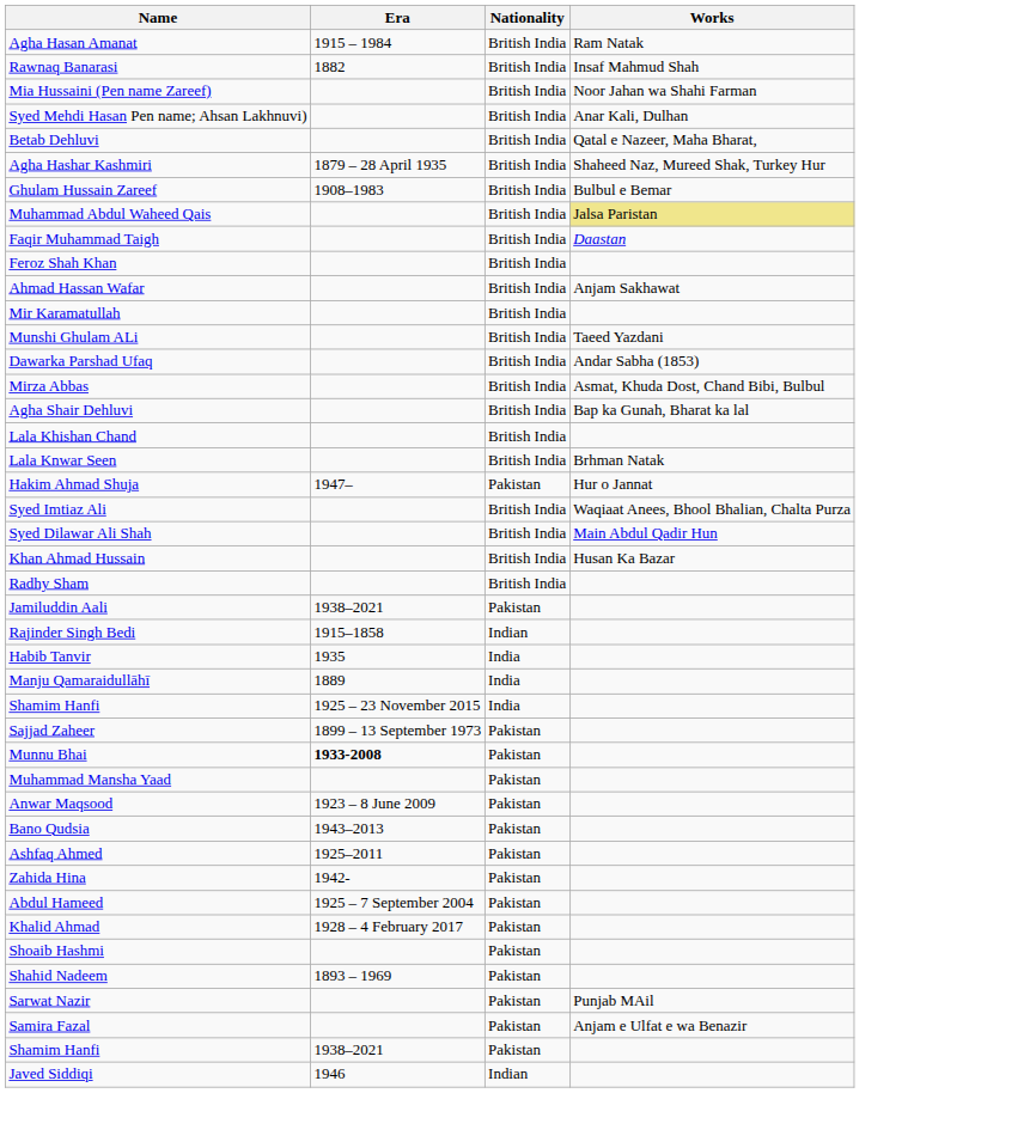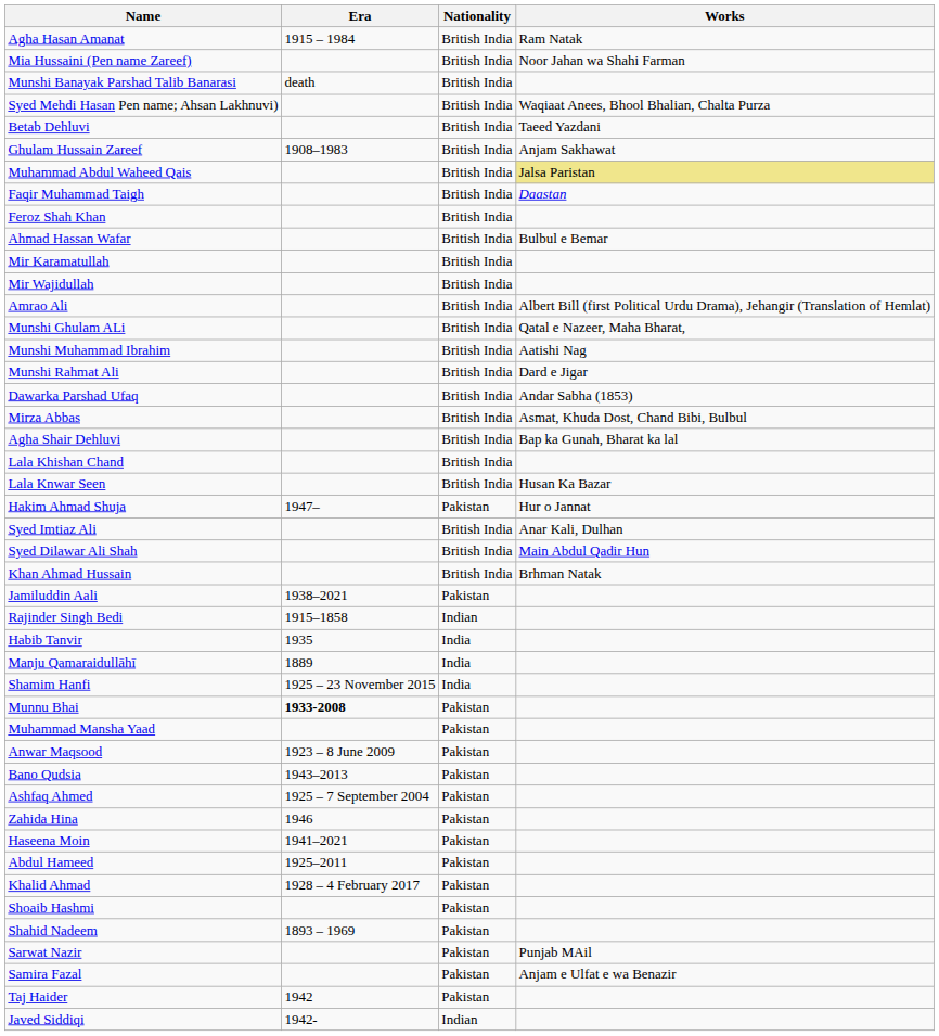 <table class="wikitable">
 <tr>
 <th>Name</th>
 <th>Era</th>
 <th>Nationality</th>
 <th>Works</th>
 </tr>
 <tr>
 <td><a href='#'>Agha Hasan Amanat</a></td>
 <td>1915 – 1984</td>
 <td>British India</td>
 <td>Ram Natak</td>
 </tr>
 <tr>
-<td><a href='#'>Rawnaq Banarasi</a></td>
-<td>1882</td>
-<td>British India</td>
-<td>Insaf Mahmud Shah</td>
-</tr>
-<tr>
 <td><a href='#'>Mia Hussaini (Pen name Zareef)</a></td>
 <td></td>
 <td>British India</td>
 <td>Noor Jahan wa Shahi Farman</td>
 </tr>
 <tr>
+<td><a href='#'>Munshi Banayak Parshad Talib Banarasi</a></td>
+<td>death</td>
+<td>British India</td>
+<td></td>
+</tr>
+<tr>
 <td><a href='#'>Syed Mehdi Hasan</a> Pen name; Ahsan Lakhnuvi)</td>
 <td></td>
 <td>British India</td>
-<td>Anar Kali, Dulhan</td>
+<td>Waqiaat Anees, Bhool Bhalian, Chalta Purza</td>
 </tr>
 <tr>
 <td><a href='#'>Betab Dehluvi</a></td>
 <td></td>
 <td>British India</td>
-<td>Qatal e Nazeer, Maha Bharat,</td>
-</tr>
-<tr>
-<td><a href='#'>Agha Hashar Kashmiri</a></td>
-<td>1879 – 28 April 1935</td>
-<td>British India</td>
-<td>Shaheed Naz, Mureed Shak, Turkey Hur</td>
+<td>Taeed Yazdani</td>
 </tr>
 <tr>
 <td><a href='#'>Ghulam Hussain Zareef</a></td>
 <td>1908–1983</td>
 <td>British India</td>
-<td>Bulbul e Bemar</td>
+<td>Anjam Sakhawat</td>
 </tr>
 <tr>
 <td><a href='#'>Muhammad Abdul Waheed Qais</a></td>
 <td></td>
 <td>British India</td>
 <td style="background: khaki;">Jalsa Paristan</td>
 </tr>
 <tr>
 <td><a href='#'>Faqir Muhammad Taigh</a></td>
 <td></td>
 <td>British India</td>
 <td><em><a href='#'>Daastan</a></em></td>
 </tr>
 <tr>
 <td><a href='#'>Feroz Shah Khan</a></td>
 <td></td>
 <td>British India</td>
 <td></td>
 </tr>
 <tr>
 <td><a href='#'>Ahmad Hassan Wafar</a></td>
 <td></td>
 <td>British India</td>
-<td>Anjam Sakhawat</td>
+<td>Bulbul e Bemar</td>
 </tr>
 <tr>
 <td><a href='#'>Mir Karamatullah</a></td>
 <td></td>
 <td>British India</td>
 <td></td>
 </tr>
 <tr>
+<td><a href='#'>Mir Wajidullah</a></td>
+<td></td>
+<td>British India</td>
+<td></td>
+</tr>
+<tr>
+<td><a href='#'>Amrao Ali</a></td>
+<td></td>
+<td>British India</td>
+<td>Albert Bill (first Political Urdu Drama), Jehangir (Translation of Hemlat)</td>
+</tr>
+<tr>
 <td><a href='#'>Munshi Ghulam ALi</a></td>
 <td></td>
 <td>British India</td>
-<td>Taeed Yazdani</td>
+<td>Qatal e Nazeer, Maha Bharat,</td>
+</tr>
+<tr>
+<td><a href='#'>Munshi Muhammad Ibrahim</a></td>
+<td></td>
+<td>British India</td>
+<td>Aatishi Nag</td>
+</tr>
+<tr>
+<td><a href='#'>Munshi Rahmat Ali</a></td>
+<td></td>
+<td>British India</td>
+<td>Dard e Jigar</td>
 </tr>
 <tr>
 <td><a href='#'>Dawarka Parshad Ufaq</a></td>
 <td></td>
 <td>British India</td>
 <td>Andar Sabha  (1853)</td>
 </tr>
 <tr>
 <td><a href='#'>Mirza Abbas</a></td>
 <td></td>
 <td>British India</td>
 <td>Asmat, Khuda Dost, Chand Bibi, Bulbul</td>
 </tr>
 <tr>
 <td><a href='#'>Agha Shair Dehluvi</a></td>
 <td></td>
 <td>British India</td>
 <td>Bap ka Gunah, Bharat ka lal</td>
 </tr>
 <tr>
 <td><a href='#'>Lala Khishan Chand</a></td>
 <td></td>
 <td>British India</td>
 <td></td>
 </tr>
 <tr>
 <td><a href='#'>Lala Knwar Seen</a></td>
 <td></td>
 <td>British India</td>
-<td>Brhman Natak</td>
+<td>Husan Ka Bazar</td>
 </tr>
 <tr>
 <td><a href='#'>Hakim Ahmad Shuja</a></td>
 <td>1947–</td>
 <td>Pakistan</td>
 <td>Hur o Jannat</td>
 </tr>
 <tr>
 <td><a href='#'>Syed Imtiaz Ali</a></td>
 <td></td>
 <td>British India</td>
-<td>Waqiaat Anees, Bhool Bhalian, Chalta Purza</td>
+<td>Anar Kali, Dulhan</td>
 </tr>
 <tr>
 <td><a href='#'>Syed Dilawar Ali Shah</a></td>
 <td></td>
 <td>British India</td>
 <td><a href='#'>Main Abdul Qadir Hun</a></td>
 </tr>
 <tr>
 <td><a href='#'>Khan Ahmad Hussain</a></td>
 <td></td>
 <td>British India</td>
-<td>Husan Ka Bazar</td>
-</tr>
-<tr>
-<td><a href='#'>Radhy Sham</a></td>
-<td></td>
-<td>British India</td>
-<td></td>
+<td>Brhman Natak</td>
 </tr>
 <tr>
 <td><a href='#'>Jamiluddin Aali</a></td>
 <td>1938–2021</td>
 <td>Pakistan</td>
 <td></td>
 </tr>
 <tr>
 <td><a href='#'>Rajinder Singh Bedi</a></td>
 <td>1915–1858</td>
 <td>Indian</td>
 <td></td>
 </tr>
 <tr>
 <td><a href='#'>Habib Tanvir</a></td>
 <td>1935</td>
 <td>India</td>
 <td></td>
 </tr>
 <tr>
 <td><a href='#'>Manju Qamaraidullāhī</a></td>
 <td>1889</td>
 <td>India</td>
 <td></td>
 </tr>
 <tr>
 <td><a href='#'>Shamim Hanfi</a></td>
 <td>1925 – 23 November 2015</td>
 <td>India</td>
 <td></td>
 </tr>
 <tr>
-<td><a href='#'>Sajjad Zaheer</a></td>
-<td>1899 – 13 September 1973</td>
-<td>Pakistan</td>
-<td></td>
-</tr>
-<tr>
 <td><a href='#'>Munnu Bhai</a></td>
 <td><strong>1933-2008</strong></td>
 <td>Pakistan</td>
 <td></td>
 </tr>
 <tr>
 <td><a href='#'>Muhammad Mansha Yaad</a></td>
 <td></td>
 <td>Pakistan</td>
 <td></td>
 </tr>
 <tr>
 <td><a href='#'>Anwar Maqsood</a></td>
 <td>1923 – 8 June 2009</td>
 <td>Pakistan</td>
 <td></td>
 </tr>
 <tr>
 <td><a href='#'>Bano Qudsia</a></td>
 <td>1943–2013</td>
 <td>Pakistan</td>
 <td></td>
 </tr>
 <tr>
 <td><a href='#'>Ashfaq Ahmed</a></td>
-<td>1925–2011</td>
+<td>1925 – 7 September 2004</td>
 <td>Pakistan</td>
 <td></td>
 </tr>
 <tr>
 <td><a href='#'>Zahida Hina</a></td>
-<td>1942-</td>
+<td>1946</td>
+<td>Pakistan</td>
+<td></td>
+</tr>
+<tr>
+<td><a href='#'>Haseena Moin</a></td>
+<td>1941–2021</td>
 <td>Pakistan</td>
 <td></td>
 </tr>
 <tr>
 <td><a href='#'>Abdul Hameed</a></td>
-<td>1925 – 7 September 2004</td>
+<td>1925–2011</td>
 <td>Pakistan</td>
 <td></td>
 </tr>
 <tr>
 <td><a href='#'>Khalid Ahmad</a></td>
 <td>1928 – 4 February 2017</td>
 <td>Pakistan</td>
 <td></td>
 </tr>
 <tr>
 <td><a href='#'>Shoaib Hashmi</a></td>
 <td></td>
 <td>Pakistan</td>
 <td></td>
 </tr>
 <tr>
 <td><a href='#'>Shahid Nadeem</a></td>
 <td>1893 – 1969</td>
 <td>Pakistan</td>
 <td></td>
 </tr>
 <tr>
 <td><a href='#'>Sarwat Nazir</a></td>
 <td></td>
 <td>Pakistan</td>
 <td>Punjab MAil</td>
 </tr>
 <tr>
 <td><a href='#'>Samira Fazal</a></td>
 <td></td>
 <td>Pakistan</td>
 <td>Anjam e Ulfat e wa Benazir</td>
 </tr>
 <tr>
-<td><a href='#'>Shamim Hanfi</a></td>
-<td>1938–2021</td>
+<td><a href='#'>Taj Haider</a></td>
+<td>1942</td>
 <td>Pakistan</td>
 <td></td>
 </tr>
 <tr>
 <td><a href='#'>Javed Siddiqi</a></td>
-<td>1946</td>
+<td>1942-</td>
 <td>Indian</td>
 <td></td>
 </tr>
 </table>
